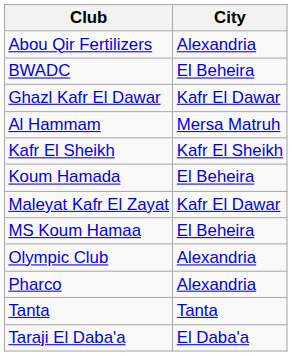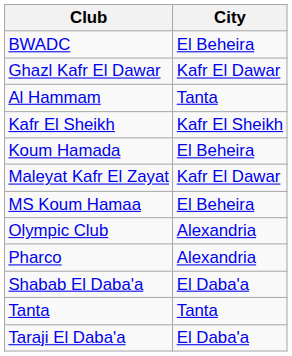 <table class="wikitable sortable">
 <tr>
 <th>Club</th>
 <th>City</th>
-</tr>
-<tr>
-<td><a href='#'>Abou Qir Fertilizers</a></td>
-<td><a href='#'>Alexandria</a></td>
 </tr>
 <tr>
 <td><a href='#'>BWADC</a></td>
 <td><a href='#'>El Beheira</a></td>
 </tr>
 <tr>
 <td><a href='#'>Ghazl Kafr El Dawar</a></td>
 <td><a href='#'>Kafr El Dawar</a></td>
 </tr>
 <tr>
 <td><a href='#'>Al Hammam</a></td>
-<td><a href='#'>Mersa Matruh</a></td>
+<td><a href='#'>Tanta</a></td>
 </tr>
 <tr>
 <td><a href='#'>Kafr El Sheikh</a></td>
 <td><a href='#'>Kafr El Sheikh</a></td>
 </tr>
 <tr>
 <td><a href='#'>Koum Hamada</a></td>
 <td><a href='#'>El Beheira</a></td>
 </tr>
 <tr>
 <td><a href='#'>Maleyat Kafr El Zayat</a></td>
 <td><a href='#'>Kafr El Dawar</a></td>
 </tr>
 <tr>
 <td><a href='#'>MS Koum Hamaa</a></td>
 <td><a href='#'>El Beheira</a></td>
 </tr>
 <tr>
 <td><a href='#'>Olympic Club</a></td>
 <td><a href='#'>Alexandria</a></td>
 </tr>
 <tr>
 <td><a href='#'>Pharco</a></td>
 <td><a href='#'>Alexandria</a></td>
 </tr>
 <tr>
+<td><a href='#'>Shabab El Daba'a</a></td>
+<td><a href='#'>El Daba'a</a></td>
+</tr>
+<tr>
 <td><a href='#'>Tanta</a></td>
 <td><a href='#'>Tanta</a></td>
 </tr>
 <tr>
 <td><a href='#'>Taraji El Daba'a</a></td>
 <td><a href='#'>El Daba'a</a></td>
 </tr>
 </table>
